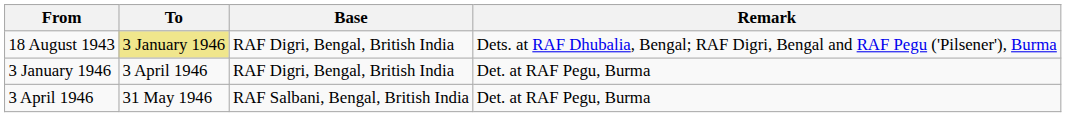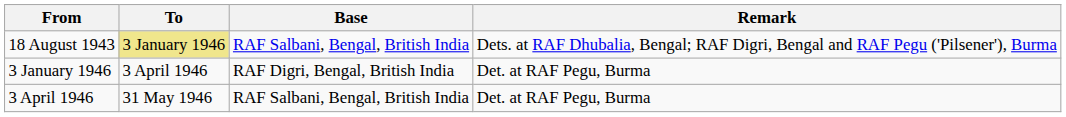 <table class="wikitable">
 <tr>
 <th>From</th>
 <th>To</th>
 <th>Base</th>
 <th>Remark</th>
 </tr>
 <tr>
 <td>18 August 1943</td>
 <td style="background: khaki;">3 January 1946</td>
-<td>RAF Digri, Bengal, British India</td>
+<td><a href='#'>RAF Salbani</a>, <a href='#'>Bengal</a>, <a href='#'>British India</a></td>
 <td>Dets. at <a href='#'>RAF Dhubalia</a>, Bengal; RAF Digri, Bengal and <a href='#'>RAF Pegu</a> ('Pilsener'), <a href='#'>Burma</a></td>
 </tr>
 <tr>
 <td>3 January 1946</td>
 <td>3 April 1946</td>
 <td>RAF Digri, Bengal, British India</td>
 <td>Det. at RAF Pegu, Burma</td>
 </tr>
 <tr>
 <td>3 April 1946</td>
 <td>31 May 1946</td>
 <td>RAF Salbani, Bengal, British India</td>
 <td>Det. at RAF Pegu, Burma</td>
 </tr>
 </table>
